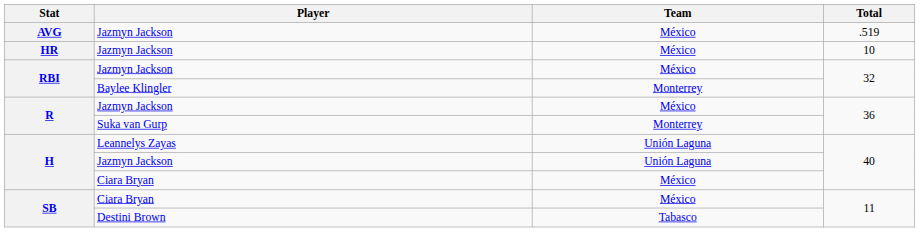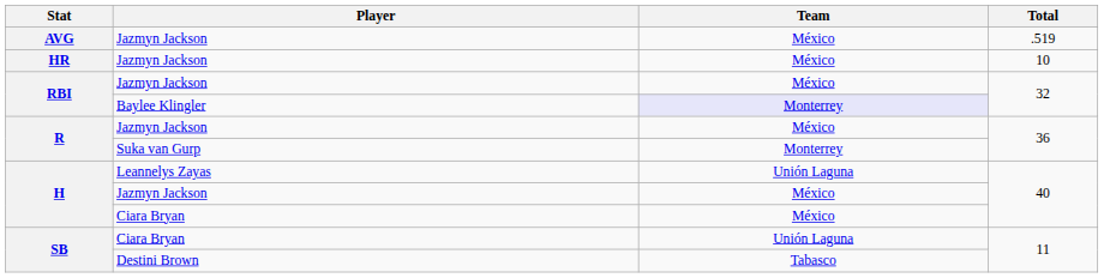 <table class="wikitable" style="text-align:center;">
 <tr>
 <th scope="col" width="3%">Stat</th>
 <th scope="col" width="15%">Player</th>
 <th scope="col" width="10%">Team</th>
 <th scope="col" width="3%">Total</th>
 </tr>
 <tr>
 <th scope="row" style="text-align:center;"><a href='#'>AVG</a></th>
 <td style="text-align:left;"> <a href='#'>Jazmyn Jackson</a></td>
 <td><a href='#'>México</a></td>
 <td>.519</td>
 </tr>
 <tr>
 <th scope="row" style="text-align:center;"><a href='#'>HR</a></th>
 <td style="text-align:left;"> <a href='#'>Jazmyn Jackson</a></td>
 <td><a href='#'>México</a></td>
 <td>10</td>
 </tr>
 <tr>
 <th scope="row" style="text-align:center;" rowspan=2><a href='#'>RBI</a></th>
 <td style="text-align:left;"> <a href='#'>Jazmyn Jackson</a></td>
 <td><a href='#'>México</a></td>
 <td rowspan=2>32</td>
 </tr>
 <tr>
 <td style="text-align:left;"> <a href='#'>Baylee Klingler</a></td>
-<td><a href='#'>Monterrey</a></td>
+<td style="background: lavender;"><a href='#'>Monterrey</a></td>
 </tr>
 <tr>
 <th scope="row" style="text-align:center;" rowspan=2><a href='#'>R</a></th>
 <td style="text-align:left;"> <a href='#'>Jazmyn Jackson</a></td>
 <td><a href='#'>México</a></td>
 <td rowspan=2>36</td>
 </tr>
 <tr>
 <td style="text-align:left;"> <a href='#'>Suka van Gurp</a></td>
 <td><a href='#'>Monterrey</a></td>
 </tr>
 <tr>
 <th scope="row" style="text-align:center;" rowspan=3><a href='#'>H</a></th>
 <td style="text-align:left;"> <a href='#'>Leannelys Zayas</a></td>
 <td><a href='#'>Unión Laguna</a></td>
 <td rowspan=3>40</td>
 </tr>
 <tr>
 <td style="text-align:left;"> <a href='#'>Jazmyn Jackson</a></td>
-<td><a href='#'>Unión Laguna</a></td>
+<td><a href='#'>México</a></td>
 </tr>
 <tr>
 <td style="text-align:left;"> <a href='#'>Ciara Bryan</a></td>
 <td><a href='#'>México</a></td>
 </tr>
 <tr>
 <th scope="row" style="text-align:center;" rowspan=2><a href='#'>SB</a></th>
 <td style="text-align:left;"> <a href='#'>Ciara Bryan</a></td>
-<td><a href='#'>México</a></td>
+<td><a href='#'>Unión Laguna</a></td>
 <td rowspan=2>11</td>
 </tr>
 <tr>
 <td style="text-align:left;"> <a href='#'>Destini Brown</a></td>
 <td><a href='#'>Tabasco</a></td>
 </tr>
 </table>
